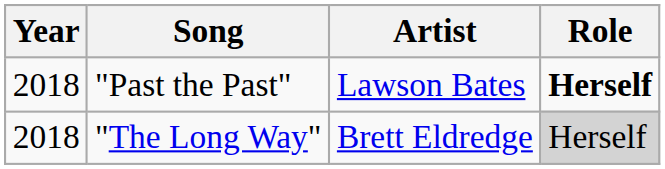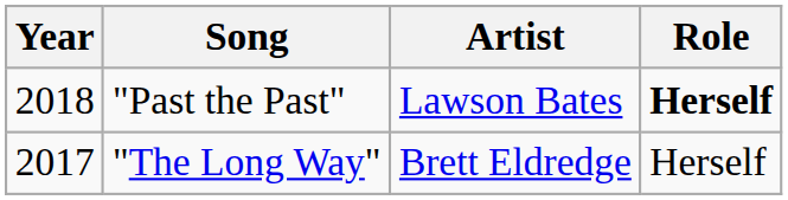 <table class="wikitable sortable">
 <tr>
 <th>Year</th>
 <th>Song</th>
 <th>Artist</th>
 <th class="unsortable">Role</th>
 </tr>
 <tr>
 <td>2018</td>
 <td>"Past the Past"</td>
 <td><a href='#'>Lawson Bates</a></td>
 <td><strong>Herself</strong></td>
 </tr>
 <tr>
-<td>2018</td>
+<td>2017</td>
 <td>"<a href='#'>The Long Way</a>"</td>
 <td><a href='#'>Brett Eldredge</a></td>
-<td style="background: lightgrey;">Herself</td>
+<td>Herself</td>
 </tr>
 </table>
